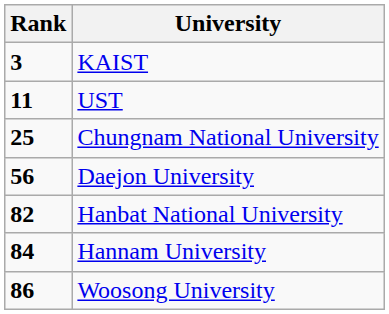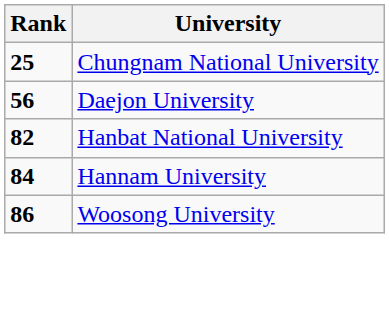 <table class="wikitable">
 <tr>
 <th>Rank</th>
 <th>University</th>
-</tr>
-<tr>
-<td><strong>3</strong></td>
-<td><a href='#'>KAIST</a></td>
-</tr>
-<tr>
-<td><strong>11</strong></td>
-<td><a href='#'>UST</a></td>
 </tr>
 <tr>
 <td><strong>25</strong></td>
 <td><a href='#'>Chungnam National University</a></td>
 </tr>
 <tr>
 <td><strong>56</strong></td>
 <td><a href='#'>Daejon University</a></td>
 </tr>
 <tr>
 <td><strong>82</strong></td>
 <td><a href='#'>Hanbat National University</a></td>
 </tr>
 <tr>
 <td><strong>84</strong></td>
 <td><a href='#'>Hannam University</a></td>
 </tr>
 <tr>
 <td><strong>86</strong></td>
 <td><a href='#'>Woosong University</a></td>
 </tr>
 </table>
